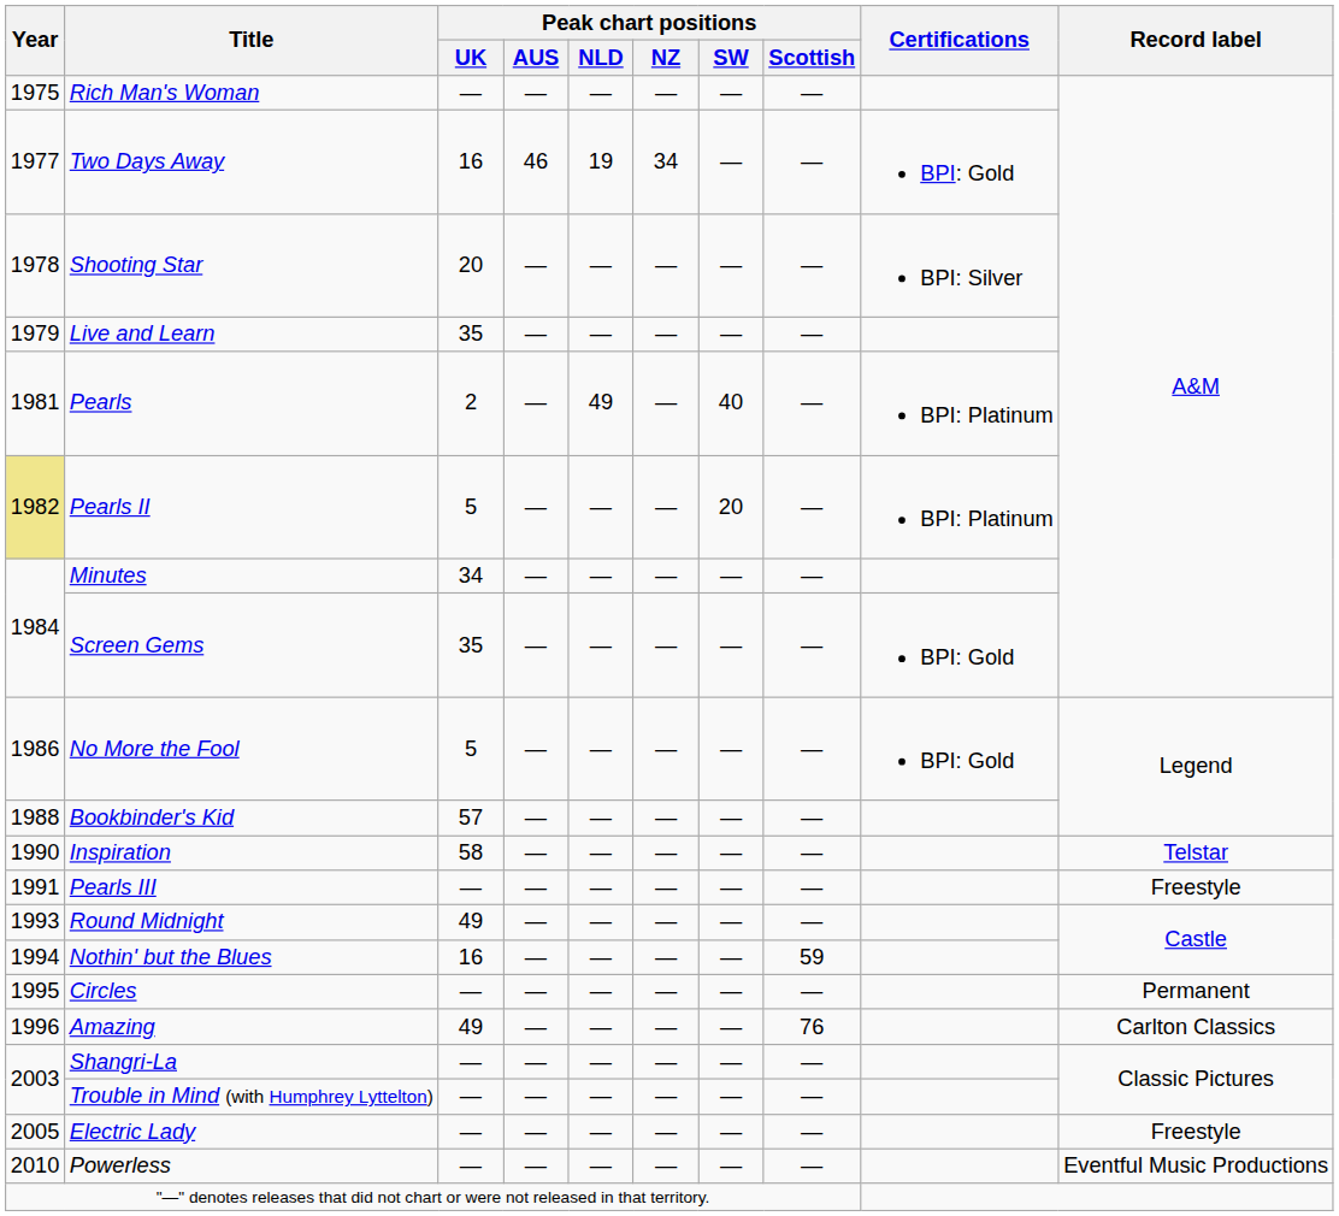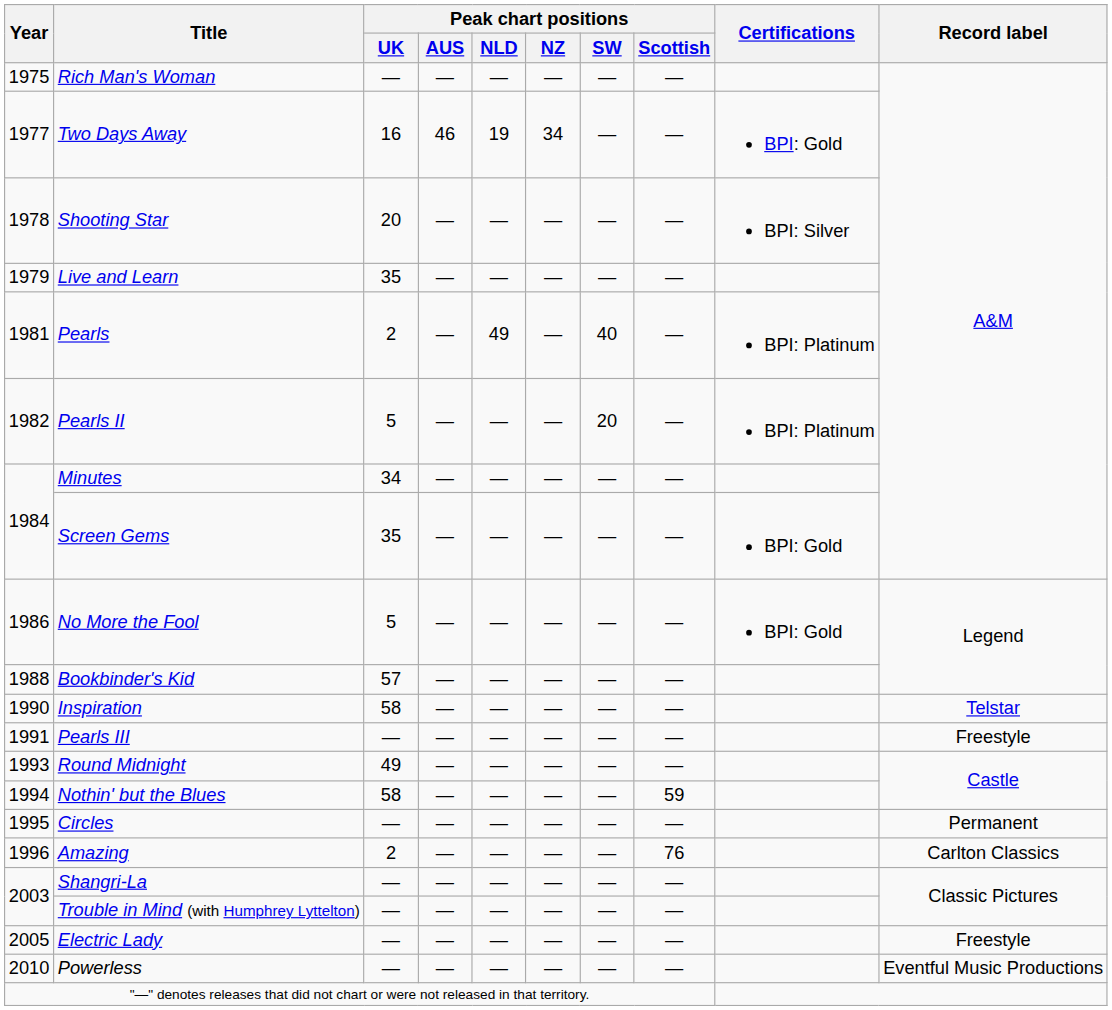 <table class="wikitable">
 <tr>
 <th scope="col" rowspan="2">Year</th>
 <th scope="col" rowspan="2">Title</th>
 <th scope="col" colspan="6">Peak chart positions</th>
 <th scope="col" rowspan="2"><a href='#'>Certifications</a></th>
 <th scope="col" rowspan="2">Record label</th>
 </tr>
 <tr>
 <th width="40"><a href='#'>UK</a><br></th>
 <th width="40"><a href='#'>AUS</a><br></th>
 <th width="40"><a href='#'>NLD</a><br></th>
 <th width="40"><a href='#'>NZ</a><br></th>
 <th width="40"><a href='#'>SW</a><br></th>
 <th width="40"><a href='#'>Scottish</a><br></th>
 </tr>
 <tr>
 <td style="text-align:center;">1975</td>
 <td><em><a href='#'>Rich Man's Woman</a></em></td>
 <td style="text-align:center;">—</td>
 <td style="text-align:center;">—</td>
 <td style="text-align:center;">—</td>
 <td style="text-align:center;">—</td>
 <td style="text-align:center;">—</td>
 <td style="text-align:center;">—</td>
 <td></td>
 <td rowspan="8" style="text-align:center;"><a href='#'>A&M</a></td>
 </tr>
 <tr>
 <td style="text-align:center;">1977</td>
 <td><em><a href='#'>Two Days Away</a></em></td>
 <td style="text-align:center;">16</td>
 <td style="text-align:center;">46</td>
 <td style="text-align:center;">19</td>
 <td style="text-align:center;">34</td>
 <td style="text-align:center;">—</td>
 <td style="text-align:center;">—</td>
 <td><br><ul><li><a href='#'>BPI</a>: Gold</li></ul></td>
 </tr>
 <tr>
 <td style="text-align:center;">1978</td>
 <td><em><a href='#'>Shooting Star</a></em></td>
 <td style="text-align:center;">20</td>
 <td style="text-align:center;">—</td>
 <td style="text-align:center;">—</td>
 <td style="text-align:center;">—</td>
 <td style="text-align:center;">—</td>
 <td style="text-align:center;">—</td>
 <td><br><ul><li>BPI: Silver</li></ul></td>
 </tr>
 <tr>
 <td style="text-align:center;">1979</td>
 <td><em><a href='#'>Live and Learn</a></em></td>
 <td style="text-align:center;">35</td>
 <td style="text-align:center;">—</td>
 <td style="text-align:center;">—</td>
 <td style="text-align:center;">—</td>
 <td style="text-align:center;">—</td>
 <td style="text-align:center;">—</td>
 <td></td>
 </tr>
 <tr>
 <td style="text-align:center;">1981</td>
 <td><em><a href='#'>Pearls</a></em></td>
 <td style="text-align:center;">2</td>
 <td style="text-align:center;">—</td>
 <td style="text-align:center;">49</td>
 <td style="text-align:center;">—</td>
 <td style="text-align:center;">40</td>
 <td style="text-align:center;">—</td>
 <td><br><ul><li>BPI: Platinum</li></ul></td>
 </tr>
 <tr>
-<td style="background: khaki; text-align:center;">1982</td>
+<td style="text-align:center;">1982</td>
 <td><em><a href='#'>Pearls II</a></em></td>
 <td style="text-align:center;">5</td>
 <td style="text-align:center;">—</td>
 <td style="text-align:center;">—</td>
 <td style="text-align:center;">—</td>
 <td style="text-align:center;">20</td>
 <td style="text-align:center;">—</td>
 <td><br><ul><li>BPI: Platinum</li></ul></td>
 </tr>
 <tr>
 <td rowspan="2" style="text-align:center;">1984</td>
 <td><em><a href='#'>Minutes</a></em></td>
 <td style="text-align:center;">34</td>
 <td style="text-align:center;">—</td>
 <td style="text-align:center;">—</td>
 <td style="text-align:center;">—</td>
 <td style="text-align:center;">—</td>
 <td style="text-align:center;">—</td>
 <td></td>
 </tr>
 <tr>
 <td><em><a href='#'>Screen Gems</a></em></td>
 <td style="text-align:center;">35</td>
 <td style="text-align:center;">—</td>
 <td style="text-align:center;">—</td>
 <td style="text-align:center;">—</td>
 <td style="text-align:center;">—</td>
 <td style="text-align:center;">—</td>
 <td><br><ul><li>BPI: Gold</li></ul></td>
 </tr>
 <tr>
 <td style="text-align:center;">1986</td>
 <td><em><a href='#'>No More the Fool</a></em></td>
 <td style="text-align:center;">5</td>
 <td style="text-align:center;">—</td>
 <td style="text-align:center;">—</td>
 <td style="text-align:center;">—</td>
 <td style="text-align:center;">—</td>
 <td style="text-align:center;">—</td>
 <td><br><ul><li>BPI: Gold</li></ul></td>
 <td rowspan="2" style="text-align:center;">Legend</td>
 </tr>
 <tr>
 <td style="text-align:center;">1988</td>
 <td><em><a href='#'>Bookbinder's Kid</a></em></td>
 <td style="text-align:center;">57</td>
 <td style="text-align:center;">—</td>
 <td style="text-align:center;">—</td>
 <td style="text-align:center;">—</td>
 <td style="text-align:center;">—</td>
 <td style="text-align:center;">—</td>
 <td></td>
 </tr>
 <tr>
 <td style="text-align:center;">1990</td>
 <td><em><a href='#'>Inspiration</a></em></td>
 <td style="text-align:center;">58</td>
 <td style="text-align:center;">—</td>
 <td style="text-align:center;">—</td>
 <td style="text-align:center;">—</td>
 <td style="text-align:center;">—</td>
 <td style="text-align:center;">—</td>
 <td></td>
 <td style="text-align:center;"><a href='#'>Telstar</a></td>
 </tr>
 <tr>
 <td style="text-align:center;">1991</td>
 <td><em><a href='#'>Pearls III</a></em></td>
 <td style="text-align:center;">—</td>
 <td style="text-align:center;">—</td>
 <td style="text-align:center;">—</td>
 <td style="text-align:center;">—</td>
 <td style="text-align:center;">—</td>
 <td style="text-align:center;">—</td>
 <td></td>
 <td style="text-align:center;">Freestyle</td>
 </tr>
 <tr>
 <td style="text-align:center;">1993</td>
 <td><em><a href='#'>Round Midnight</a></em></td>
 <td style="text-align:center;">49</td>
 <td style="text-align:center;">—</td>
 <td style="text-align:center;">—</td>
 <td style="text-align:center;">—</td>
 <td style="text-align:center;">—</td>
 <td style="text-align:center;">—</td>
 <td></td>
 <td rowspan="2" style="text-align:center;"><a href='#'>Castle</a></td>
 </tr>
 <tr>
 <td style="text-align:center;">1994</td>
 <td><em><a href='#'>Nothin' but the Blues</a></em></td>
-<td style="text-align:center;">16</td>
+<td style="text-align:center;">58</td>
 <td style="text-align:center;">—</td>
 <td style="text-align:center;">—</td>
 <td style="text-align:center;">—</td>
 <td style="text-align:center;">—</td>
 <td style="text-align:center;">59</td>
 <td></td>
 </tr>
 <tr>
 <td style="text-align:center;">1995</td>
 <td><em><a href='#'>Circles</a></em></td>
 <td style="text-align:center;">—</td>
 <td style="text-align:center;">—</td>
 <td style="text-align:center;">—</td>
 <td style="text-align:center;">—</td>
 <td style="text-align:center;">—</td>
 <td style="text-align:center;">—</td>
 <td></td>
 <td style="text-align:center;">Permanent</td>
 </tr>
 <tr>
 <td style="text-align:center;">1996</td>
 <td><em><a href='#'>Amazing</a></em></td>
-<td style="text-align:center;">49</td>
+<td style="text-align:center;">2</td>
 <td style="text-align:center;">—</td>
 <td style="text-align:center;">—</td>
 <td style="text-align:center;">—</td>
 <td style="text-align:center;">—</td>
 <td style="text-align:center;">76</td>
 <td></td>
 <td style="text-align:center;">Carlton Classics</td>
 </tr>
 <tr>
 <td rowspan="2"  style="text-align:center;">2003</td>
 <td><em><a href='#'>Shangri-La</a></em></td>
 <td style="text-align:center;">—</td>
 <td style="text-align:center;">—</td>
 <td style="text-align:center;">—</td>
 <td style="text-align:center;">—</td>
 <td style="text-align:center;">—</td>
 <td style="text-align:center;">—</td>
 <td></td>
 <td rowspan="2" style="text-align:center;">Classic Pictures</td>
 </tr>
 <tr>
 <td><em><a href='#'>Trouble in Mind</a></em> <small>(with <a href='#'>Humphrey Lyttelton</a>)</small></td>
 <td style="text-align:center;">—</td>
 <td style="text-align:center;">—</td>
 <td style="text-align:center;">—</td>
 <td style="text-align:center;">—</td>
 <td style="text-align:center;">—</td>
 <td style="text-align:center;">—</td>
 <td></td>
 </tr>
 <tr>
 <td style="text-align:center;">2005</td>
 <td><em><a href='#'>Electric Lady</a></em></td>
 <td style="text-align:center;">—</td>
 <td style="text-align:center;">—</td>
 <td style="text-align:center;">—</td>
 <td style="text-align:center;">—</td>
 <td style="text-align:center;">—</td>
 <td style="text-align:center;">—</td>
 <td></td>
 <td style="text-align:center;">Freestyle</td>
 </tr>
 <tr>
 <td style="text-align:center;">2010</td>
 <td><em>Powerless</em></td>
 <td style="text-align:center;">—</td>
 <td style="text-align:center;">—</td>
 <td style="text-align:center;">—</td>
 <td style="text-align:center;">—</td>
 <td style="text-align:center;">—</td>
 <td style="text-align:center;">—</td>
 <td></td>
 <td style="text-align:center;">Eventful Music Productions</td>
 </tr>
 <tr>
 <td colspan="8" style="text-align:center; font-size:9pt;">"—" denotes releases that did not chart or were not released in that territory.</td>
 </tr>
 </table>
